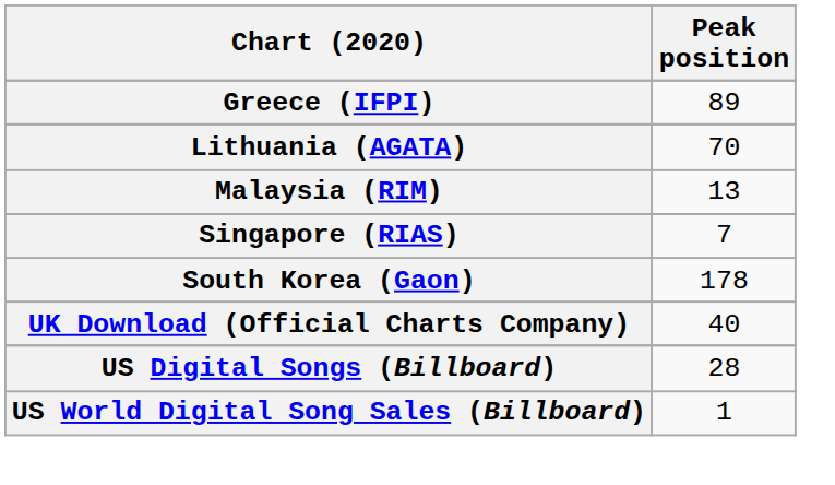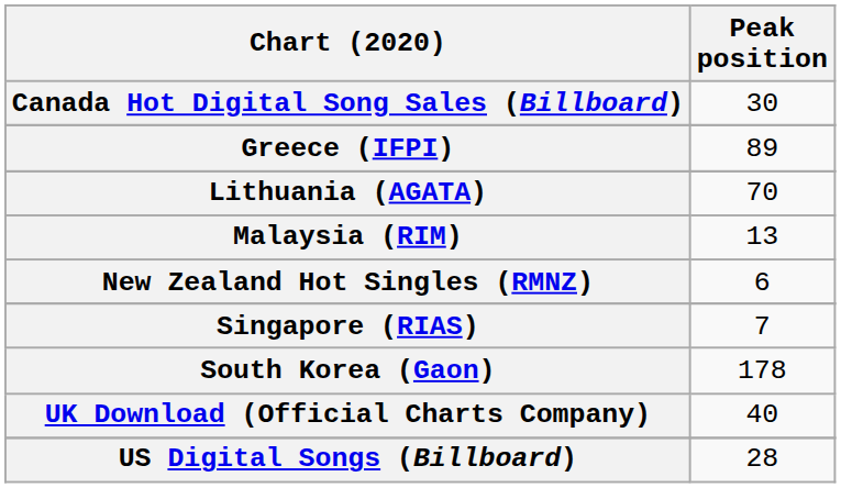 <table class="wikitable sortable plainrowheaders" style="text-align:center">
 <tr>
 <th scope="col">Chart (2020)</th>
 <th scope="col">Peak<br>position</th>
+</tr>
+<tr>
+<th scope="row">Canada <a href='#'>Hot Digital Song Sales</a> (<em><a href='#'>Billboard</a></em>)</th>
+<td>30</td>
 </tr>
 <tr>
 </tr>
 <tr>
 <th scope="row">Greece (<a href='#'>IFPI</a>)</th>
 <td>89</td>
 </tr>
 <tr>
 </tr>
 <tr>
 </tr>
 <tr>
 <th scope="row">Lithuania (<a href='#'>AGATA</a>)</th>
 <td>70</td>
 </tr>
 <tr>
 <th scope="row">Malaysia (<a href='#'>RIM</a>)</th>
 <td>13</td>
+</tr>
+<tr>
+<th scope="row">New Zealand Hot Singles (<a href='#'>RMNZ</a>)</th>
+<td>6</td>
 </tr>
 <tr>
 </tr>
 <tr>
 <th scope="row">Singapore (<a href='#'>RIAS</a>)</th>
 <td>7</td>
 </tr>
 <tr>
 <th scope="row">South Korea (<a href='#'>Gaon</a>)</th>
 <td>178</td>
 </tr>
 <tr>
 <th scope="row"><a href='#'>UK Download</a> (Official Charts Company)</th>
 <td>40</td>
 </tr>
 <tr>
 </tr>
 <tr>
 <th scope="row">US <a href='#'>Digital Songs</a> (<em>Billboard</em>)</th>
 <td>28</td>
 </tr>
-<tr>
-<th scope="row">US <a href='#'>World Digital Song Sales</a> (<em>Billboard</em>)</th>
-<td>1</td>
-</tr>
 </table>
